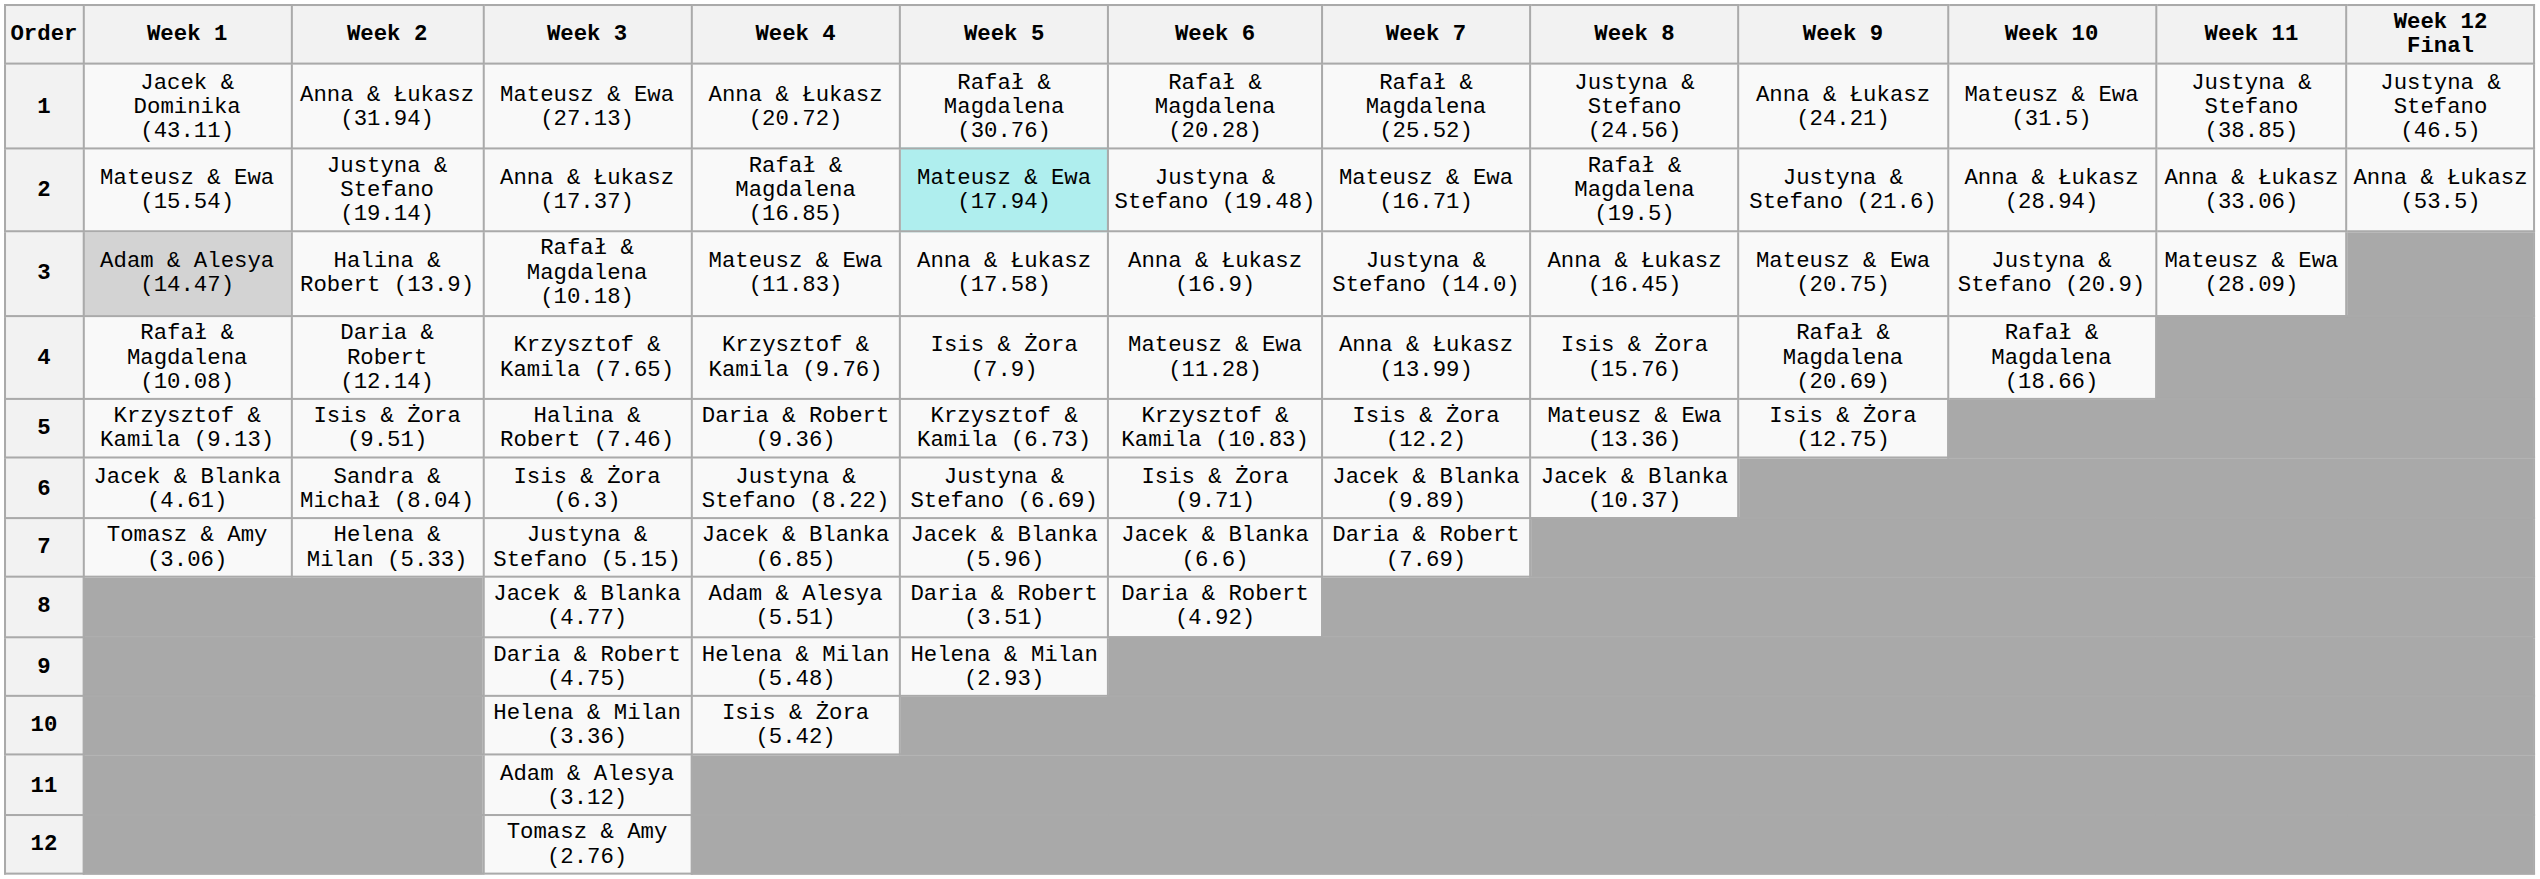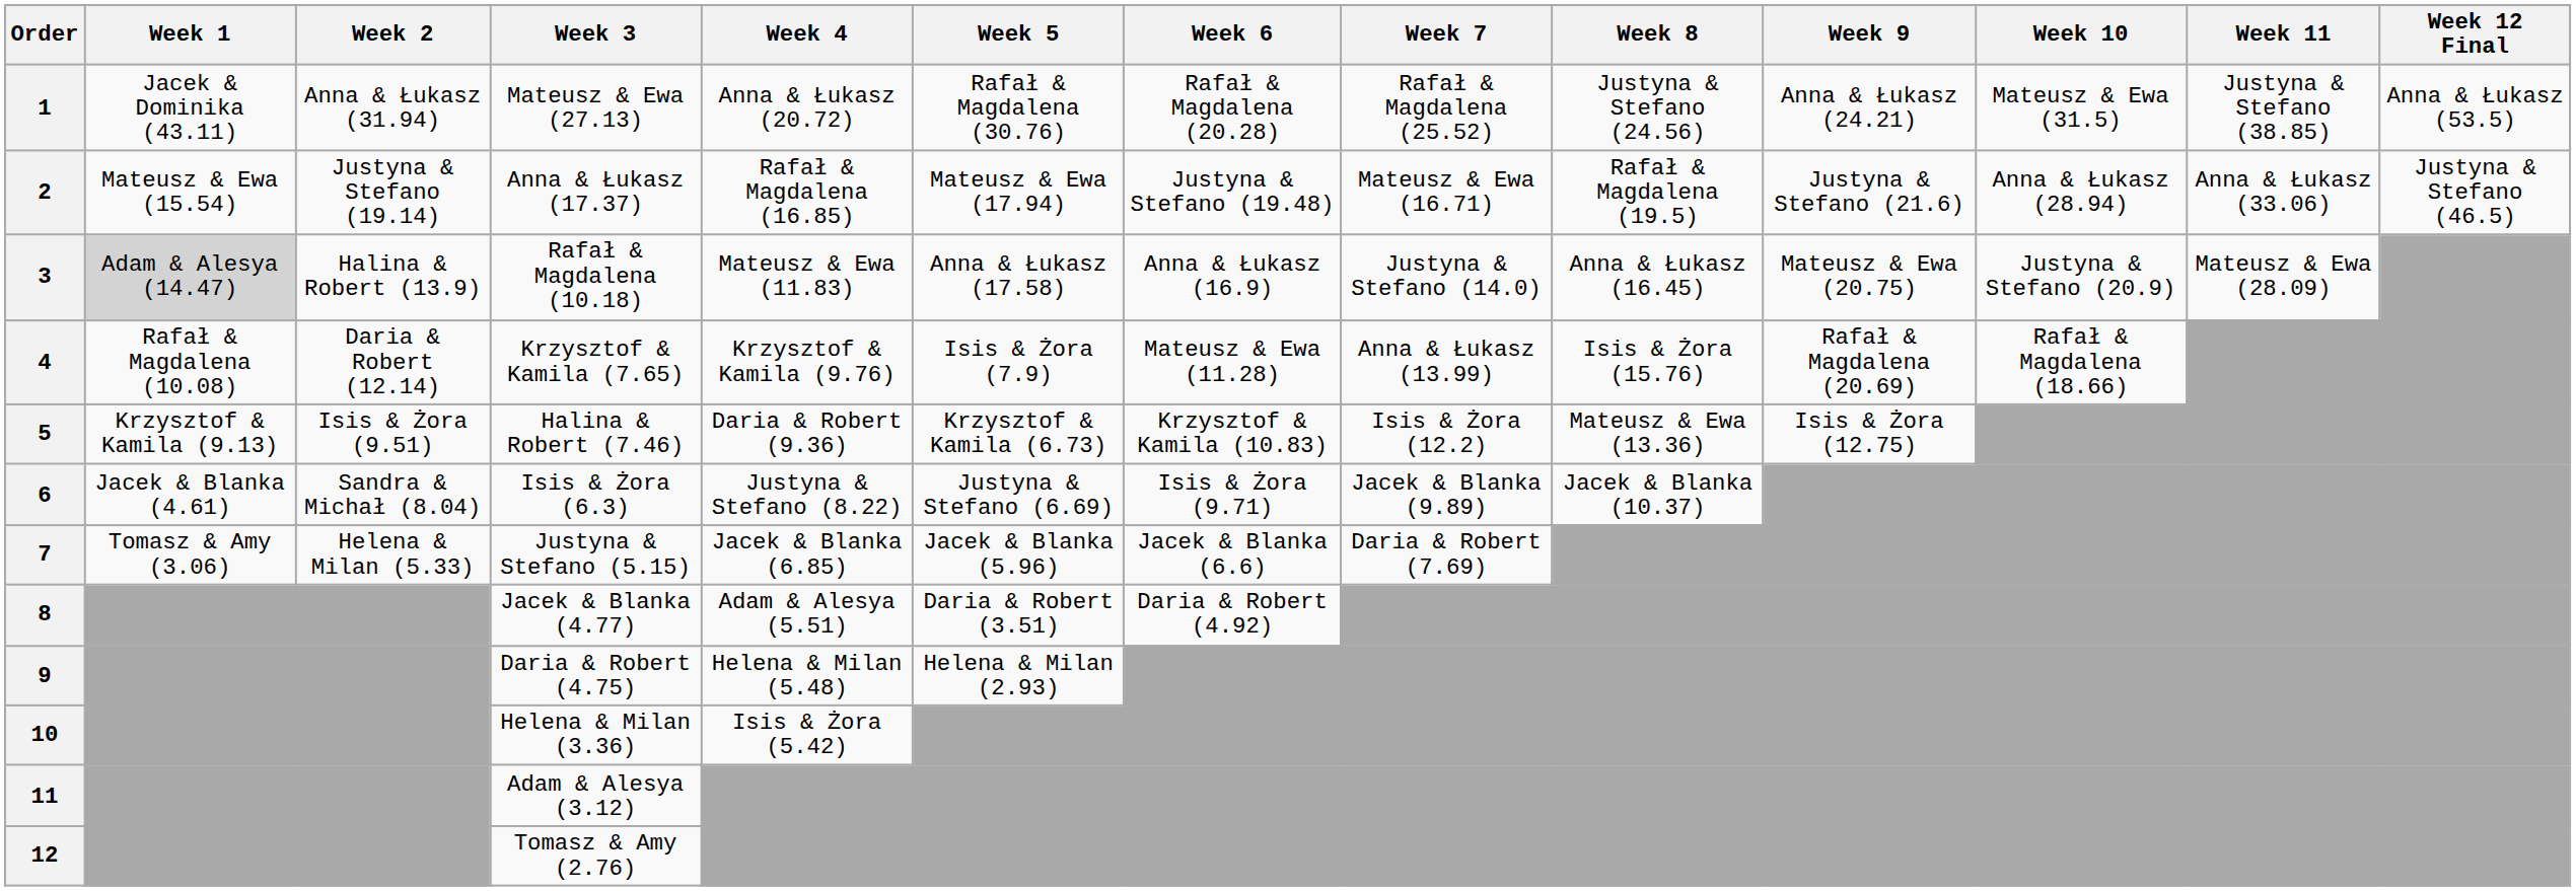 <table class="wikitable" style="font-size:85%; text-align:center">
 <tr>
 <th>Order</th>
 <th>Week 1</th>
 <th>Week 2</th>
 <th>Week 3</th>
 <th>Week 4</th>
 <th>Week 5</th>
 <th>Week 6</th>
 <th>Week 7</th>
 <th>Week 8</th>
 <th>Week 9</th>
 <th>Week 10</th>
 <th>Week 11</th>
 <th>Week 12<br>Final</th>
 </tr>
 <tr>
 <th>1</th>
 <td>Jacek & Dominika (43.11)</td>
 <td>Anna & Łukasz (31.94)</td>
 <td>Mateusz & Ewa (27.13)</td>
 <td>Anna & Łukasz (20.72)</td>
 <td>Rafał & Magdalena (30.76)</td>
 <td>Rafał & Magdalena (20.28)</td>
 <td>Rafał & Magdalena (25.52)</td>
 <td>Justyna & Stefano (24.56)</td>
 <td>Anna & Łukasz (24.21)</td>
 <td>Mateusz & Ewa (31.5)</td>
 <td>Justyna & Stefano (38.85)</td>
-<td>Justyna & Stefano (46.5)</td>
+<td>Anna & Łukasz (53.5)</td>
 </tr>
 <tr>
 <th>2</th>
 <td>Mateusz & Ewa (15.54)</td>
 <td>Justyna & Stefano (19.14)</td>
 <td>Anna & Łukasz (17.37)</td>
 <td>Rafał & Magdalena (16.85)</td>
-<td style="background: paleturquoise;">Mateusz & Ewa (17.94)</td>
+<td>Mateusz & Ewa (17.94)</td>
 <td>Justyna & Stefano (19.48)</td>
 <td>Mateusz & Ewa (16.71)</td>
 <td>Rafał & Magdalena (19.5)</td>
 <td>Justyna & Stefano (21.6)</td>
 <td>Anna & Łukasz (28.94)</td>
 <td>Anna & Łukasz (33.06)</td>
-<td>Anna & Łukasz (53.5)</td>
+<td>Justyna & Stefano (46.5)</td>
 </tr>
 <tr>
 <th>3</th>
 <td style="background: lightgrey;">Adam & Alesya (14.47)</td>
 <td>Halina & Robert (13.9)</td>
 <td>Rafał & Magdalena (10.18)</td>
 <td>Mateusz & Ewa (11.83)</td>
 <td>Anna & Łukasz (17.58)</td>
 <td>Anna & Łukasz (16.9)</td>
 <td>Justyna & Stefano (14.0)</td>
 <td>Anna & Łukasz (16.45)</td>
 <td>Mateusz & Ewa (20.75)</td>
 <td>Justyna & Stefano (20.9)</td>
 <td>Mateusz & Ewa (28.09)</td>
 <td style="background:darkgray" colspan="3"></td>
 </tr>
 <tr>
 <th>4</th>
 <td>Rafał & Magdalena (10.08)</td>
 <td>Daria & Robert (12.14)</td>
 <td>Krzysztof & Kamila (7.65)</td>
 <td>Krzysztof & Kamila (9.76)</td>
 <td>Isis & Żora (7.9)</td>
 <td>Mateusz & Ewa (11.28)</td>
 <td>Anna & Łukasz (13.99)</td>
 <td>Isis & Żora (15.76)</td>
 <td>Rafał & Magdalena (20.69)</td>
 <td>Rafał & Magdalena (18.66)</td>
 <td style="background:darkgray" colspan="4"></td>
 </tr>
 <tr>
 <th>5</th>
 <td>Krzysztof & Kamila (9.13)</td>
 <td>Isis & Żora (9.51)</td>
 <td>Halina & Robert (7.46)</td>
 <td>Daria & Robert (9.36)</td>
 <td>Krzysztof & Kamila (6.73)</td>
 <td>Krzysztof & Kamila (10.83)</td>
 <td>Isis & Żora (12.2)</td>
 <td>Mateusz & Ewa (13.36)</td>
 <td>Isis & Żora (12.75)</td>
 <td style="background:darkgray" colspan="5"></td>
 </tr>
 <tr>
 <th>6</th>
 <td>Jacek & Blanka (4.61)</td>
 <td>Sandra & Michał (8.04)</td>
 <td>Isis & Żora (6.3)</td>
 <td>Justyna & Stefano (8.22)</td>
 <td>Justyna & Stefano (6.69)</td>
 <td>Isis & Żora (9.71)</td>
 <td>Jacek & Blanka (9.89)</td>
 <td>Jacek & Blanka (10.37)</td>
 <td style="background:darkgray" colspan="6"></td>
 </tr>
 <tr>
 <th>7</th>
 <td>Tomasz & Amy (3.06)</td>
 <td>Helena & Milan (5.33)</td>
 <td>Justyna & Stefano (5.15)</td>
 <td>Jacek & Blanka (6.85)</td>
 <td>Jacek & Blanka (5.96)</td>
 <td>Jacek & Blanka (6.6)</td>
 <td>Daria & Robert (7.69)</td>
 <td style="background:darkgray" colspan="7"></td>
 </tr>
 <tr>
 <th>8</th>
 <td style="background:darkgray" colspan="2"></td>
 <td>Jacek & Blanka (4.77)</td>
 <td>Adam & Alesya (5.51)</td>
 <td>Daria & Robert (3.51)</td>
 <td>Daria & Robert (4.92)</td>
 <td style="background:darkgray" colspan="8"></td>
 </tr>
 <tr>
 <th>9</th>
 <td style="background:darkgray" colspan="2"></td>
 <td>Daria & Robert (4.75)</td>
 <td>Helena & Milan (5.48)</td>
 <td>Helena & Milan (2.93)</td>
 <td style="background:darkgray" colspan="9"></td>
 </tr>
 <tr>
 <th>10</th>
 <td style="background:darkgray" colspan="2"></td>
 <td>Helena & Milan (3.36)</td>
 <td>Isis & Żora (5.42)</td>
 <td style="background:darkgray" colspan="10"></td>
 </tr>
 <tr>
 <th>11</th>
 <td style="background:darkgray" colspan="2"></td>
 <td>Adam & Alesya (3.12)</td>
 <td style="background:darkgray" colspan="11"></td>
 </tr>
 <tr>
 <th>12</th>
 <td style="background:darkgray" colspan="2"></td>
 <td>Tomasz & Amy (2.76)</td>
 <td style="background:darkgray" colspan="11"></td>
 </tr>
 </table>
